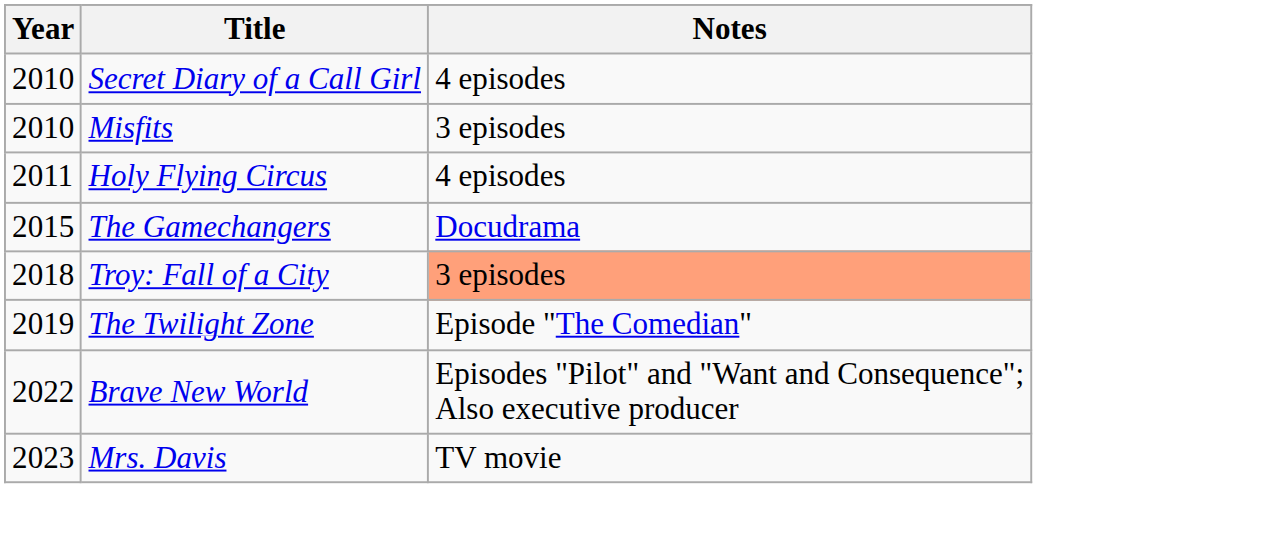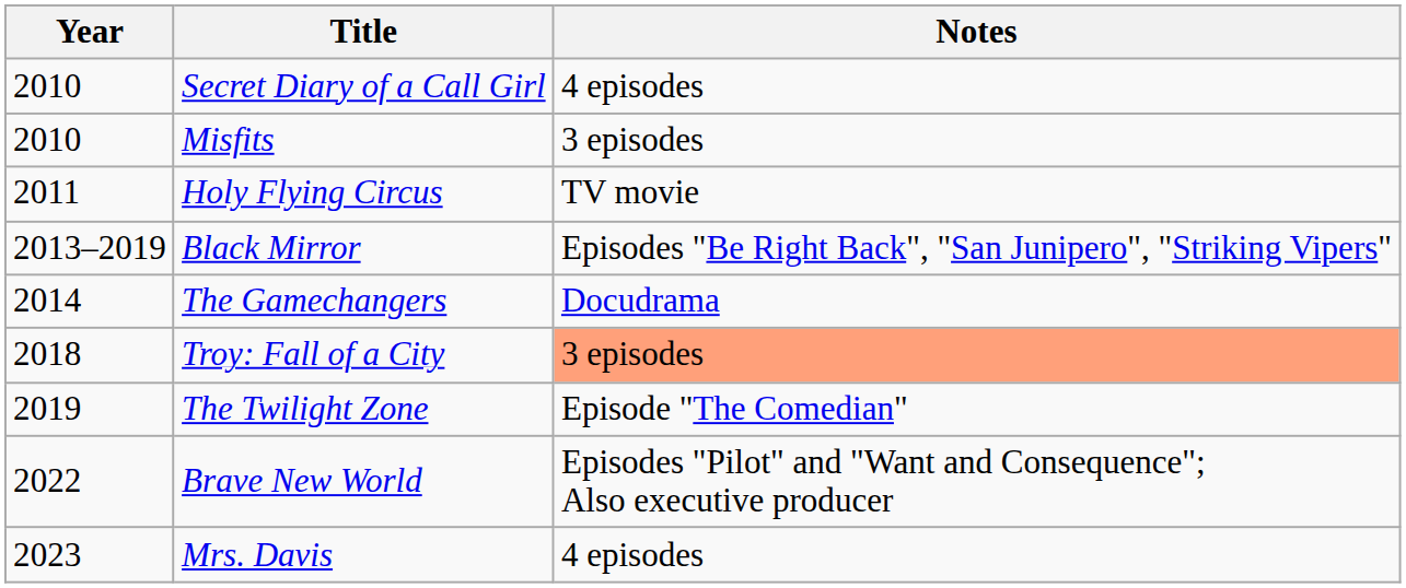 <table class="wikitable">
 <tr>
 <th>Year</th>
 <th>Title</th>
 <th>Notes</th>
 </tr>
 <tr>
 <td>2010</td>
 <td><em><a href='#'>Secret Diary of a Call Girl</a></em></td>
 <td>4 episodes</td>
 </tr>
 <tr>
 <td>2010</td>
 <td><em><a href='#'>Misfits</a></em></td>
 <td>3 episodes</td>
 </tr>
 <tr>
 <td>2011</td>
 <td><em><a href='#'>Holy Flying Circus</a></em></td>
-<td>4 episodes</td>
+<td>TV movie</td>
 </tr>
 <tr>
-<td>2015</td>
+<td>2013–2019</td>
+<td><em><a href='#'>Black Mirror</a></em></td>
+<td>Episodes "<a href='#'>Be Right Back</a>", "<a href='#'>San Junipero</a>", "<a href='#'>Striking Vipers</a>"</td>
+</tr>
+<tr>
+<td>2014</td>
 <td><em><a href='#'>The Gamechangers</a></em></td>
 <td><a href='#'>Docudrama</a></td>
 </tr>
 <tr>
 <td>2018</td>
 <td><em><a href='#'>Troy: Fall of a City</a></em></td>
 <td style="background: lightsalmon;">3 episodes</td>
 </tr>
 <tr>
 <td>2019</td>
 <td><em><a href='#'>The Twilight Zone</a></em></td>
 <td>Episode "<a href='#'>The Comedian</a>"</td>
 </tr>
 <tr>
 <td>2022</td>
 <td><em><a href='#'>Brave New World</a></em></td>
 <td>Episodes "Pilot" and "Want and Consequence";<br>Also executive producer</td>
 </tr>
 <tr>
 <td>2023</td>
 <td><em><a href='#'>Mrs. Davis</a></em></td>
-<td>TV movie</td>
+<td>4 episodes</td>
 </tr>
 </table>
